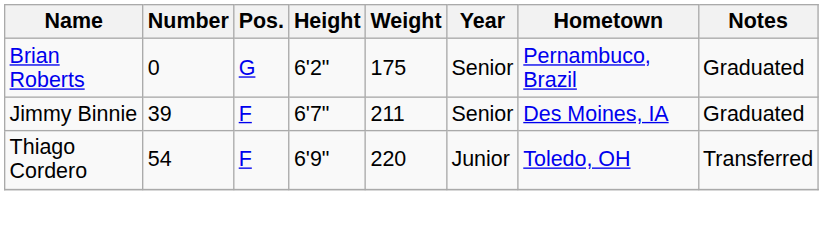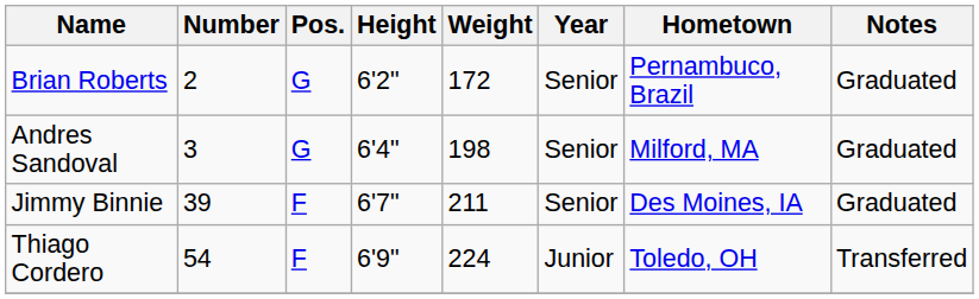 <table class="wikitable sortable" border="1">
 <tr>
 <th>Name</th>
 <th>Number</th>
 <th>Pos.</th>
 <th>Height</th>
 <th>Weight</th>
 <th>Year</th>
 <th>Hometown</th>
 <th class="unsortable">Notes</th>
 </tr>
 <tr>
 <td sortname><a href='#'>Brian Roberts</a></td>
-<td>0</td>
+<td>2</td>
 <td><a href='#'>G</a></td>
 <td>6'2"</td>
-<td>175</td>
+<td>172</td>
 <td>Senior</td>
 <td><a href='#'>Pernambuco, Brazil</a></td>
+<td>Graduated</td>
+</tr>
+<tr>
+<td sortname>Andres Sandoval</td>
+<td>3</td>
+<td><a href='#'>G</a></td>
+<td>6'4"</td>
+<td>198</td>
+<td>Senior</td>
+<td><a href='#'>Milford, MA</a></td>
 <td>Graduated</td>
 </tr>
 <tr>
 <td sortname>Jimmy Binnie</td>
 <td>39</td>
 <td><a href='#'>F</a></td>
 <td>6'7"</td>
 <td>211</td>
 <td>Senior</td>
 <td><a href='#'>Des Moines, IA</a></td>
 <td>Graduated</td>
 </tr>
 <tr>
 <td sortname>Thiago Cordero</td>
 <td>54</td>
 <td><a href='#'>F</a></td>
 <td>6'9"</td>
-<td>220</td>
+<td>224</td>
 <td>Junior</td>
 <td><a href='#'>Toledo, OH</a></td>
 <td>Transferred</td>
 </tr>
 <tr>
 </tr>
 </table>
